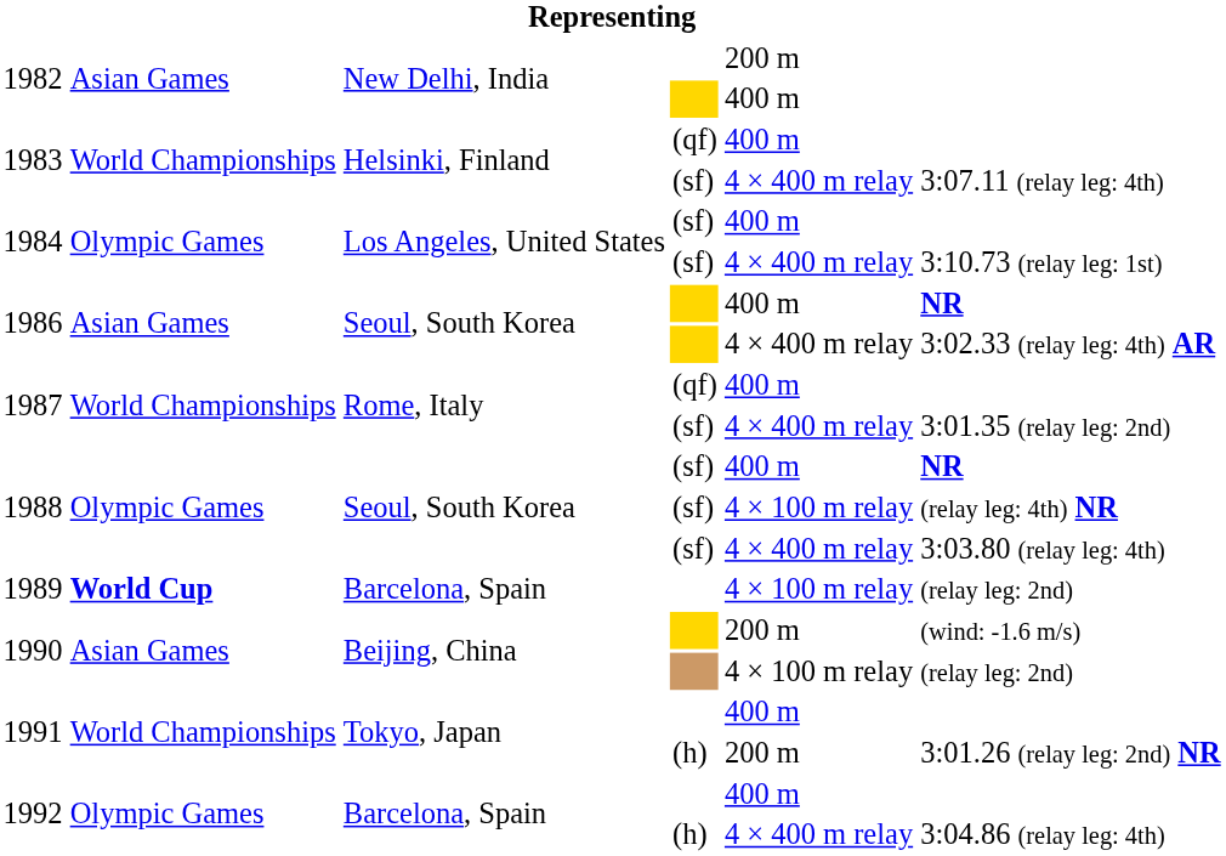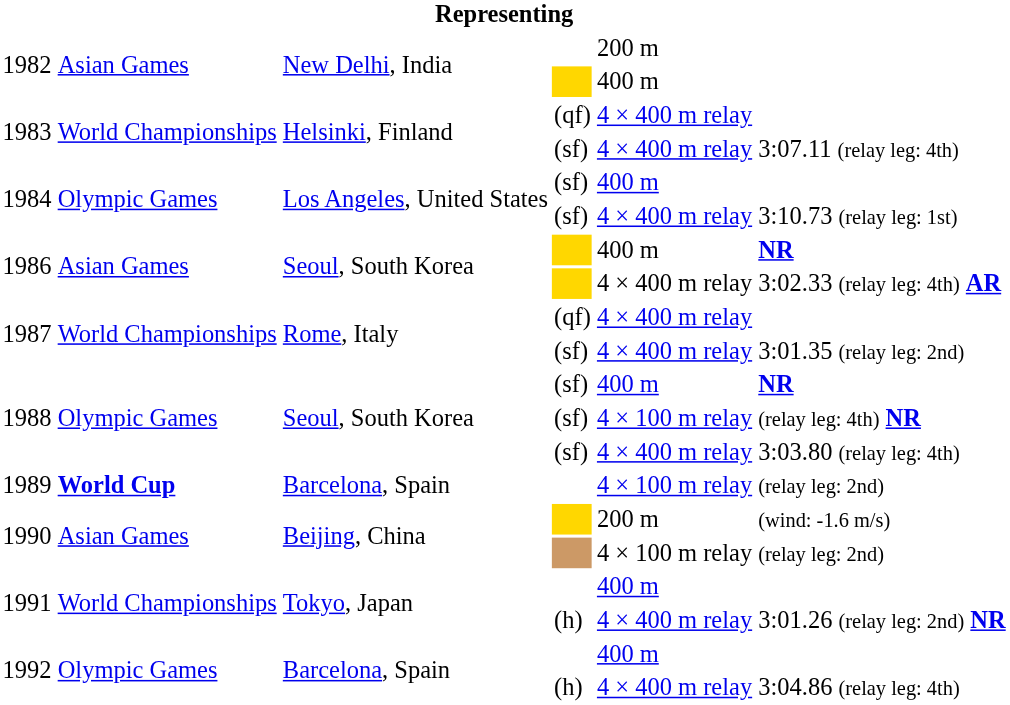 <table>
 <tr>
 <th colspan="6">Representing </th>
 </tr>
 <tr>
 <td rowspan=2>1982</td>
 <td rowspan=2><a href='#'>Asian Games</a></td>
 <td rowspan=2><a href='#'>New Delhi</a>, India</td>
 <td></td>
 <td>200 m</td>
 <td></td>
 </tr>
 <tr>
 <td bgcolor="gold"></td>
 <td>400 m</td>
 <td></td>
 </tr>
 <tr>
 <td rowspan=2>1983</td>
 <td rowspan=2><a href='#'>World Championships</a></td>
 <td rowspan=2><a href='#'>Helsinki</a>, Finland</td>
 <td> (qf)</td>
-<td><a href='#'>400 m</a></td>
+<td><a href='#'>4 × 400 m relay</a></td>
 <td></td>
 </tr>
 <tr>
 <td> (sf)</td>
 <td><a href='#'>4 × 400 m relay</a></td>
 <td>3:07.11 <small>(relay leg: 4th)</small></td>
 </tr>
 <tr>
 <td rowspan=2>1984</td>
 <td rowspan=2><a href='#'>Olympic Games</a></td>
 <td rowspan=2><a href='#'>Los Angeles</a>, United States</td>
 <td> (sf)</td>
 <td><a href='#'>400 m</a></td>
 <td></td>
 </tr>
 <tr>
 <td> (sf)</td>
 <td><a href='#'>4 × 400 m relay</a></td>
 <td>3:10.73 <small>(relay leg: 1st)</small></td>
 </tr>
 <tr>
 <td rowspan=2>1986</td>
 <td rowspan=2><a href='#'>Asian Games</a></td>
 <td rowspan=2><a href='#'>Seoul</a>, South Korea</td>
 <td bgcolor="gold"></td>
 <td>400 m</td>
 <td> <strong><a href='#'>NR</a></strong></td>
 </tr>
 <tr>
 <td bgcolor="gold"></td>
 <td>4 × 400 m relay</td>
 <td>3:02.33 <small>(relay leg: 4th)</small> <strong><a href='#'>AR</a></strong></td>
 </tr>
 <tr>
 <td rowspan=2>1987</td>
 <td rowspan=2><a href='#'>World Championships</a></td>
 <td rowspan=2><a href='#'>Rome</a>, Italy</td>
 <td> (qf)</td>
-<td><a href='#'>400 m</a></td>
+<td><a href='#'>4 × 400 m relay</a></td>
 <td></td>
 </tr>
 <tr>
 <td> (sf)</td>
 <td><a href='#'>4 × 400 m relay</a></td>
 <td>3:01.35 <small>(relay leg: 2nd)</small></td>
 </tr>
 <tr>
 <td rowspan=3>1988</td>
 <td rowspan=3><a href='#'>Olympic Games</a></td>
 <td rowspan=3><a href='#'>Seoul</a>, South Korea</td>
 <td> (sf)</td>
 <td><a href='#'>400 m</a></td>
 <td> <strong><a href='#'>NR</a></strong></td>
 </tr>
 <tr>
 <td> (sf)</td>
 <td><a href='#'>4 × 100 m relay</a></td>
 <td> <small>(relay leg: 4th)</small> <strong><a href='#'>NR</a></strong></td>
 </tr>
 <tr>
 <td> (sf)</td>
 <td><a href='#'>4 × 400 m relay</a></td>
 <td>3:03.80 <small>(relay leg: 4th)</small></td>
 </tr>
 <tr>
 <td>1989</td>
 <td><strong><a href='#'>World Cup</a></strong></td>
 <td><a href='#'>Barcelona</a>, Spain</td>
 <td></td>
 <td><a href='#'>4 × 100 m relay</a></td>
 <td> <small>(relay leg: 2nd)</small></td>
 </tr>
 <tr>
 <td rowspan=2>1990</td>
 <td rowspan=2><a href='#'>Asian Games</a></td>
 <td rowspan=2><a href='#'>Beijing</a>, China</td>
 <td bgcolor="gold"></td>
 <td>200 m</td>
 <td> <small>(wind: -1.6 m/s)</small></td>
 </tr>
 <tr>
 <td bgcolor=cc9966></td>
 <td>4 × 100 m relay</td>
 <td> <small>(relay leg: 2nd)</small></td>
 </tr>
 <tr>
 <td rowspan=2>1991</td>
 <td rowspan=2><a href='#'>World Championships</a></td>
 <td rowspan=2><a href='#'>Tokyo</a>, Japan</td>
 <td></td>
 <td><a href='#'>400 m</a></td>
 <td></td>
 </tr>
 <tr>
 <td> (h)</td>
-<td>200 m</td>
+<td><a href='#'>4 × 400 m relay</a></td>
 <td>3:01.26 <small>(relay leg: 2nd)</small> <strong><a href='#'>NR</a></strong></td>
 </tr>
 <tr>
 <td rowspan=2>1992</td>
 <td rowspan=2><a href='#'>Olympic Games</a></td>
 <td rowspan=2><a href='#'>Barcelona</a>, Spain</td>
 <td></td>
 <td><a href='#'>400 m</a></td>
 <td></td>
 </tr>
 <tr>
 <td> (h)</td>
 <td><a href='#'>4 × 400 m relay</a></td>
 <td>3:04.86 <small>(relay leg: 4th)</small></td>
 </tr>
 <tr>
 </tr>
 </table>
